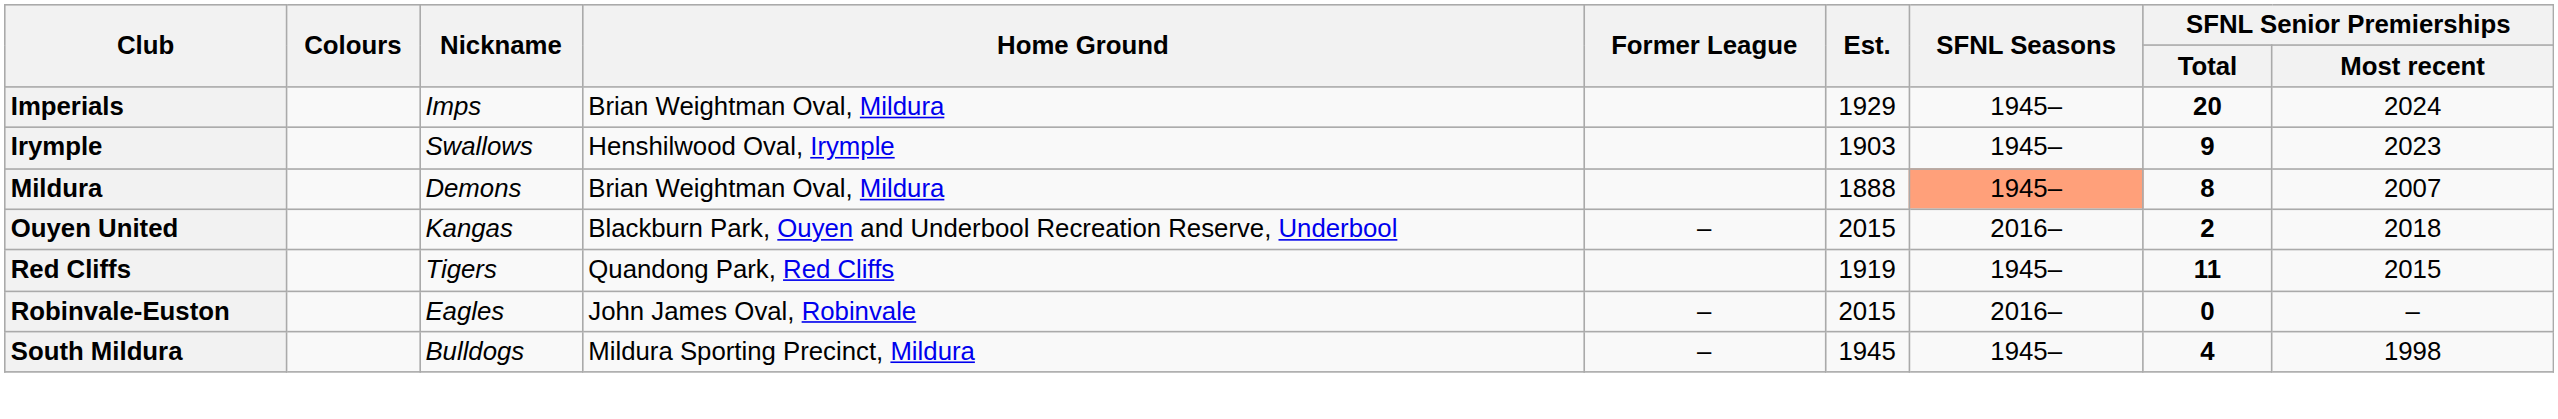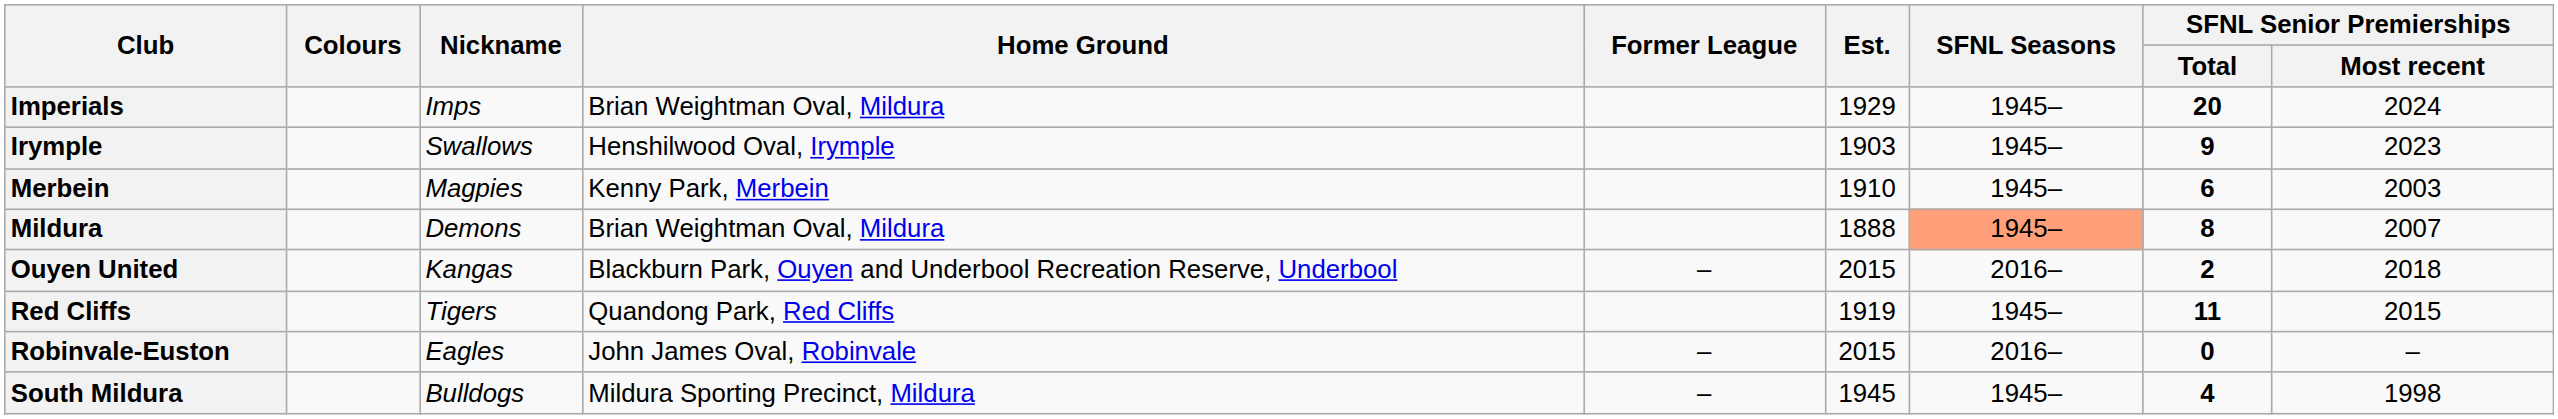 <table class="wikitable sortable mw-collapsible mw-collapsed" style="text-align:center; width:100%">
 <tr>
 <th rowspan="2">Club</th>
 <th rowspan="2">Colours</th>
 <th rowspan="2">Nickname</th>
 <th rowspan="2">Home Ground</th>
 <th rowspan="2">Former League</th>
 <th rowspan="2">Est.</th>
 <th rowspan="2">SFNL Seasons</th>
 <th colspan="2">SFNL Senior Premierships</th>
 </tr>
 <tr>
 <th>Total</th>
 <th>Most recent</th>
 </tr>
 <tr>
 <th style="text-align:left">Imperials</th>
 <td></td>
 <td align="left"><em>Imps</em></td>
 <td align="left">Brian Weightman Oval, <a href='#'>Mildura</a></td>
 <td align="center"></td>
 <td align="center">1929</td>
 <td align="center">1945–</td>
 <td align="center"><strong>20</strong></td>
 <td>2024</td>
 </tr>
 <tr>
 <th style="text-align:left">Irymple</th>
 <td></td>
 <td align="left"><em>Swallows</em></td>
 <td align="left">Henshilwood Oval, <a href='#'>Irymple</a></td>
 <td align="center"></td>
 <td align="center">1903</td>
 <td align="center">1945–</td>
 <td align="center"><strong>9</strong></td>
 <td>2023</td>
+</tr>
+<tr>
+<th style="text-align:left">Merbein</th>
+<td></td>
+<td align="left"><em>Magpies</em></td>
+<td align="left">Kenny Park, <a href='#'>Merbein</a></td>
+<td align="center"></td>
+<td align="center">1910</td>
+<td align="center">1945–</td>
+<td align="center"><strong>6</strong></td>
+<td>2003</td>
 </tr>
 <tr>
 <th style="text-align:left">Mildura</th>
 <td></td>
 <td align="left"><em>Demons</em></td>
 <td align="left">Brian Weightman Oval, <a href='#'>Mildura</a></td>
 <td align="center"></td>
 <td align="center">1888</td>
 <td align="center" style="background: lightsalmon;">1945–</td>
 <td align="center"><strong>8</strong></td>
 <td>2007</td>
 </tr>
 <tr>
 <th style="text-align:left">Ouyen United</th>
 <td></td>
 <td align="left"><em>Kangas</em></td>
 <td align="left">Blackburn Park, <a href='#'>Ouyen</a> and Underbool Recreation Reserve, <a href='#'>Underbool</a></td>
 <td align="center">–</td>
 <td align="center">2015</td>
 <td align="center">2016–</td>
 <td align="center"><strong>2</strong></td>
 <td>2018</td>
 </tr>
 <tr>
 <th style="text-align:left">Red Cliffs</th>
 <td></td>
 <td align="left"><em>Tigers</em></td>
 <td align="left">Quandong Park, <a href='#'>Red Cliffs</a></td>
 <td align="center"></td>
 <td align="center">1919</td>
 <td align="center">1945–</td>
 <td align="center"><strong>11</strong></td>
 <td>2015</td>
 </tr>
 <tr>
 <th style="text-align:left">Robinvale-Euston</th>
 <td></td>
 <td align="left"><em>Eagles</em></td>
 <td align="left">John James Oval, <a href='#'>Robinvale</a></td>
 <td align="center">–</td>
 <td align="center">2015</td>
 <td align="center">2016–</td>
 <td align="center"><strong>0</strong></td>
 <td>–</td>
 </tr>
 <tr>
 <th style="text-align:left">South Mildura</th>
 <td></td>
 <td align="left"><em>Bulldogs</em></td>
 <td align="left">Mildura Sporting Precinct, <a href='#'>Mildura</a></td>
 <td align="center">–</td>
 <td align="center">1945</td>
 <td align="center">1945–</td>
 <td align="center"><strong>4</strong></td>
 <td>1998</td>
 </tr>
 </table>
